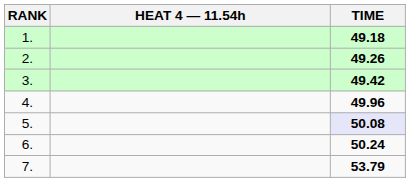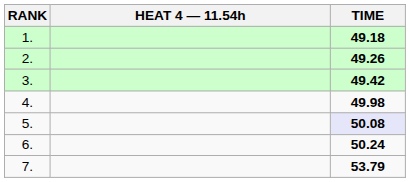 <table class="wikitable" style="border-collapse: collapse; font-size: 90%;">
 <tr>
 <th>RANK</th>
 <th style="width: 20em">HEAT 4 — 11.54h</th>
 <th style="width: 5em">TIME</th>
 </tr>
 <tr style="background:#ccffcc;">
 <td align="center">1.</td>
 <td></td>
 <td align="center"><strong>49.18</strong></td>
 </tr>
 <tr style="background:#ccffcc;">
 <td align="center">2.</td>
 <td></td>
 <td align="center"><strong>49.26</strong></td>
 </tr>
 <tr style="background:#ccffcc;">
 <td align="center">3.</td>
 <td></td>
 <td align="center"><strong>49.42</strong></td>
 </tr>
 <tr>
 <td align="center">4.</td>
 <td></td>
-<td align="center"><strong>49.96</strong></td>
+<td align="center"><strong>49.98</strong></td>
 </tr>
 <tr>
 <td align="center">5.</td>
 <td></td>
 <td align="center" style="background: lavender;"><strong>50.08</strong></td>
 </tr>
 <tr>
 <td align="center">6.</td>
 <td></td>
 <td align="center"><strong>50.24</strong></td>
 </tr>
 <tr>
 <td align="center">7.</td>
 <td></td>
 <td align="center"><strong>53.79</strong></td>
 </tr>
 </table>
